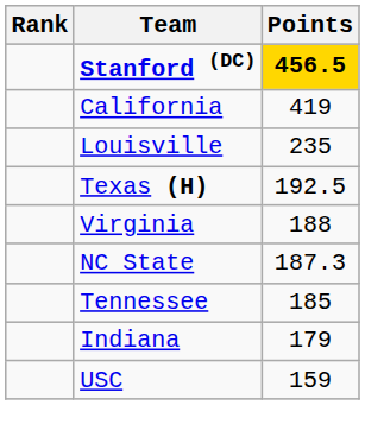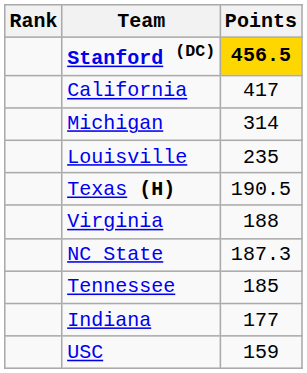 <table class="wikitable sortable" style="text-align:center">
 <tr>
 <th>Rank</th>
 <th>Team</th>
 <th>Points</th>
 </tr>
 <tr>
 <td></td>
 <td align=left><strong><a href='#'>Stanford</a> <sup>(DC)</sup></strong></td>
 <td style="background: gold;"><strong>456.5</strong></td>
 </tr>
 <tr>
 <td></td>
 <td align=left><a href='#'>California</a></td>
-<td>419</td>
+<td>417</td>
+</tr>
+<tr>
+<td></td>
+<td align=left><a href='#'>Michigan</a></td>
+<td>314</td>
 </tr>
 <tr>
 <td></td>
 <td align=left><a href='#'>Louisville</a></td>
 <td>235</td>
 </tr>
 <tr>
 <td></td>
 <td align=left><a href='#'>Texas</a> <strong>(H)</strong></td>
-<td>192.5</td>
+<td>190.5</td>
 </tr>
 <tr>
 <td></td>
 <td align=left><a href='#'>Virginia</a></td>
 <td>188</td>
 </tr>
 <tr>
 <td></td>
 <td align=left><a href='#'>NC State</a></td>
 <td>187.3</td>
 </tr>
 <tr>
 <td></td>
 <td align=left><a href='#'>Tennessee</a></td>
 <td>185</td>
 </tr>
 <tr>
 <td></td>
 <td align=left><a href='#'>Indiana</a></td>
-<td>179</td>
+<td>177</td>
 </tr>
 <tr>
 <td></td>
 <td align=left><a href='#'>USC</a></td>
 <td>159</td>
 </tr>
 </table>
